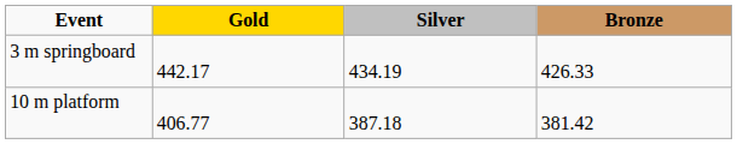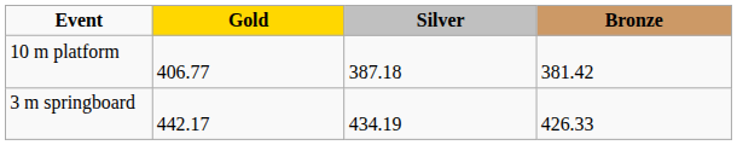 <table class="wikitable" style="text-align:left">
 <tr align="center">
 <td width=150><strong>Event</strong></td>
 <td width=250 bgcolor=gold><strong>Gold</strong></td>
 <td width=250 bgcolor=silver><strong>Silver</strong></td>
 <td width=250 bgcolor=CC9966><strong>Bronze</strong></td>
 </tr>
 <tr valign="top">
+<td>10 m platform<br><div></div></td>
+<td> <br> 406.77</td>
+<td> <br>387.18</td>
+<td> <br>381.42</td>
+</tr>
+<tr valign="top">
 <td>3 m springboard<br><div></div></td>
 <td> <br> 442.17</td>
 <td> <br> 434.19</td>
 <td> <br> 426.33</td>
 </tr>
-<tr valign="top">
-<td>10 m platform<br><div></div></td>
-<td> <br> 406.77</td>
-<td> <br>387.18</td>
-<td> <br>381.42</td>
-</tr>
 </table>
